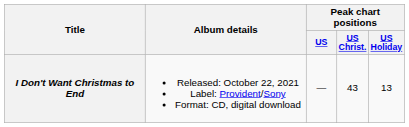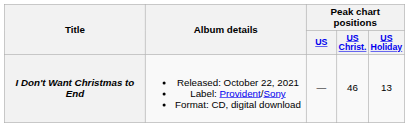 <table class="wikitable plainrowheaders" style="text-align:center;">
 <tr>
 <th scope="col" rowspan="2" style="width:14em;">Title</th>
 <th scope="col" rowspan="2" style="width:16em;">Album details</th>
 <th scope="col" colspan="3">Peak chart positions</th>
 </tr>
 <tr>
 <th style="width:3em; font-size:90%"><a href='#'>US</a><br></th>
 <th style="width:3em; font-size:90%"><a href='#'>US<br>Christ.</a><br></th>
 <th style="width:3em; font-size:90%"><a href='#'>US<br>Holiday</a><br></th>
 </tr>
 <tr>
 <th scope="row"><em>I Don't Want Christmas to End</em></th>
 <td><br><ul><li>Released: October 22, 2021</li><li>Label: <a href='#'>Provident</a>/<a href='#'>Sony</a></li><li>Format: CD, digital download</li></ul></td>
 <td>—</td>
-<td>43</td>
+<td>46</td>
 <td>13</td>
 </tr>
 </table>
